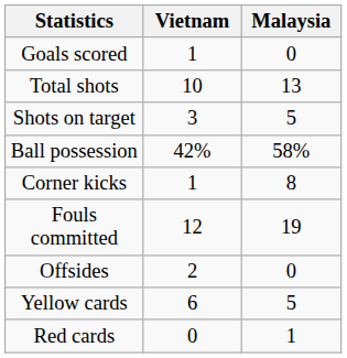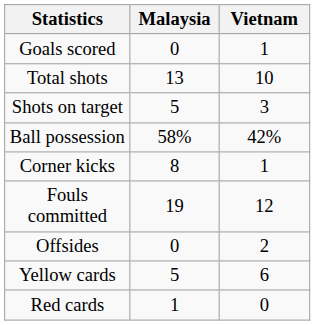 <table class="wikitable" style="text-align:center; margin:auto;">
 <tr>
 <th scope=col width=100>Statistics</th>
+<th scope=col width=70>Malaysia</th>
 <th scope=col width=70>Vietnam</th>
-<th scope=col width=70>Malaysia</th>
 </tr>
 <tr>
 <td>Goals scored</td>
+<td>0</td>
+<td>1</td>
+</tr>
+<tr>
+<td>Total shots</td>
+<td>13</td>
+<td>10</td>
+</tr>
+<tr>
+<td>Shots on target</td>
+<td>5</td>
+<td>3</td>
+</tr>
+<tr>
+<td>Ball possession</td>
+<td>58%</td>
+<td>42%</td>
+</tr>
+<tr>
+<td>Corner kicks</td>
+<td>8</td>
+<td>1</td>
+</tr>
+<tr>
+<td>Fouls committed</td>
+<td>19</td>
+<td>12</td>
+</tr>
+<tr>
+<td>Offsides</td>
+<td>0</td>
+<td>2</td>
+</tr>
+<tr>
+<td>Yellow cards</td>
+<td>5</td>
+<td>6</td>
+</tr>
+<tr>
+<td>Red cards</td>
 <td>1</td>
 <td>0</td>
 </tr>
-<tr>
-<td>Total shots</td>
-<td>10</td>
-<td>13</td>
-</tr>
-<tr>
-<td>Shots on target</td>
-<td>3</td>
-<td>5</td>
-</tr>
-<tr>
-<td>Ball possession</td>
-<td>42%</td>
-<td>58%</td>
-</tr>
-<tr>
-<td>Corner kicks</td>
-<td>1</td>
-<td>8</td>
-</tr>
-<tr>
-<td>Fouls committed</td>
-<td>12</td>
-<td>19</td>
-</tr>
-<tr>
-<td>Offsides</td>
-<td>2</td>
-<td>0</td>
-</tr>
-<tr>
-<td>Yellow cards</td>
-<td>6</td>
-<td>5</td>
-</tr>
-<tr>
-<td>Red cards</td>
-<td>0</td>
-<td>1</td>
-</tr>
 </table>
